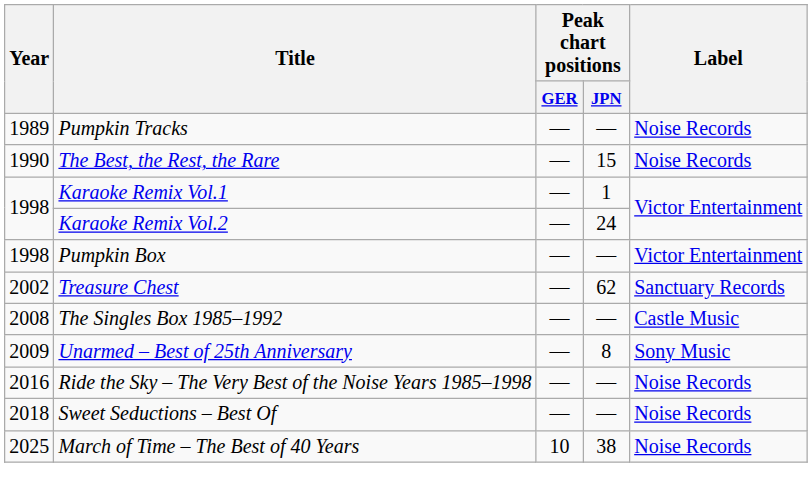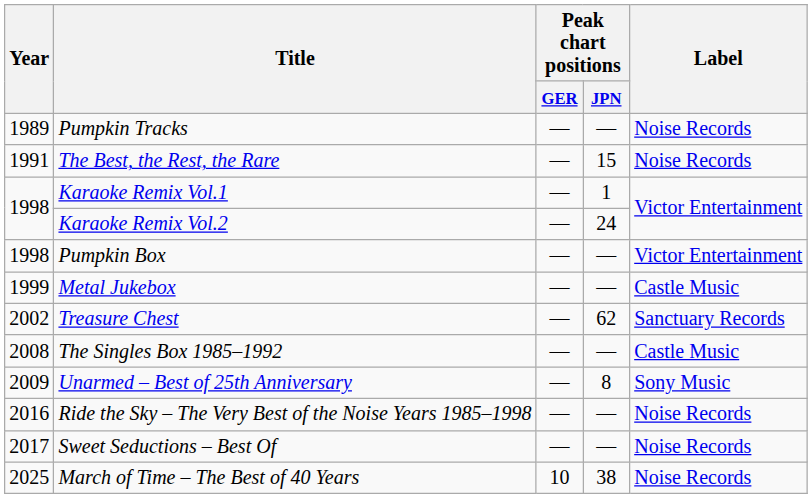 <table class="wikitable">
 <tr>
 <th rowspan="2">Year</th>
 <th rowspan="2">Title</th>
 <th colspan="2">Peak chart positions</th>
 <th rowspan="2">Label</th>
 </tr>
 <tr>
 <th width="30"><small><a href='#'>GER</a></small><br></th>
 <th width="30"><small><a href='#'>JPN</a></small><br></th>
 </tr>
 <tr>
 <td align="center">1989</td>
 <td><em>Pumpkin Tracks</em></td>
 <td align="center">—</td>
 <td align="center">—</td>
 <td><a href='#'>Noise Records</a></td>
 </tr>
 <tr>
-<td align="center">1990</td>
+<td align="center">1991</td>
 <td><em><a href='#'>The Best, the Rest, the Rare</a></em></td>
 <td align="center">—</td>
 <td align="center">15</td>
 <td><a href='#'>Noise Records</a></td>
 </tr>
 <tr>
 <td rowspan="2">1998</td>
 <td><em><a href='#'>Karaoke Remix Vol.1</a></em></td>
 <td align="center">—</td>
 <td align="center">1</td>
 <td rowspan="2"><a href='#'>Victor Entertainment</a></td>
 </tr>
 <tr>
 <td><em><a href='#'>Karaoke Remix Vol.2</a></em></td>
 <td align="center">—</td>
 <td align="center">24</td>
 </tr>
 <tr>
 <td align="center">1998</td>
 <td><em>Pumpkin Box</em></td>
 <td align="center">—</td>
 <td align="center">—</td>
 <td><a href='#'>Victor Entertainment</a></td>
+</tr>
+<tr>
+<td align="center">1999</td>
+<td><em><a href='#'>Metal Jukebox</a></em></td>
+<td align="center">—</td>
+<td align="center">—</td>
+<td><a href='#'>Castle Music</a></td>
 </tr>
 <tr>
 <td align="center">2002</td>
 <td><em><a href='#'>Treasure Chest</a></em></td>
 <td align="center">—</td>
 <td align="center">62</td>
 <td><a href='#'>Sanctuary Records</a></td>
 </tr>
 <tr>
 <td align="center">2008</td>
 <td><em>The Singles Box 1985–1992</em></td>
 <td align="center">—</td>
 <td align="center">—</td>
 <td><a href='#'>Castle Music</a></td>
 </tr>
 <tr>
 <td align="center">2009</td>
 <td><em><a href='#'>Unarmed – Best of 25th Anniversary</a></em></td>
 <td align="center">—</td>
 <td align="center">8</td>
 <td><a href='#'>Sony Music</a></td>
 </tr>
 <tr>
 <td align="center">2016</td>
 <td><em>Ride the Sky – The Very Best of the Noise Years 1985–1998</em></td>
 <td align="center">—</td>
 <td align="center">—</td>
 <td><a href='#'>Noise Records</a></td>
 </tr>
 <tr>
-<td align="center">2018</td>
+<td align="center">2017</td>
 <td><em>Sweet Seductions – Best Of</em></td>
 <td align="center">—</td>
 <td align="center">—</td>
 <td><a href='#'>Noise Records</a></td>
 </tr>
 <tr>
 <td align="center">2025</td>
 <td><em>March of Time – The Best of 40 Years</em></td>
 <td align="center">10</td>
 <td align="center">38</td>
 <td><a href='#'>Noise Records</a></td>
 </tr>
 </table>
